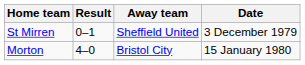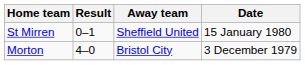 <table class="wikitable">
 <tr>
 <th>Home team</th>
 <th>Result</th>
 <th>Away team</th>
 <th>Date</th>
 </tr>
 <tr>
 <td><a href='#'>St Mirren</a></td>
 <td>0–1</td>
 <td><a href='#'>Sheffield United</a></td>
-<td>3 December 1979</td>
+<td>15 January 1980</td>
 </tr>
 <tr>
 <td><a href='#'>Morton</a></td>
 <td>4–0</td>
 <td><a href='#'>Bristol City</a></td>
-<td>15 January 1980</td>
+<td>3 December 1979</td>
 </tr>
 </table>
